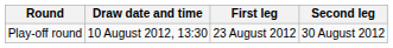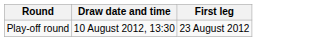 <table class="wikitable" style="text-align:center">
 <tr>
 <th>Round</th>
 <th>Draw date and time</th>
 <th>First leg</th>
-<th>Second leg</th>
 </tr>
 <tr>
 <td>Play-off round</td>
 <td>10 August 2012, 13:30</td>
 <td>23 August 2012</td>
-<td>30 August 2012</td>
 </tr>
 </table>
